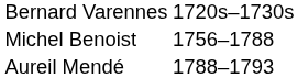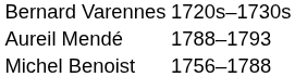 <table>
 <tr>
 <td>Bernard Varennes</td>
 <td>1720s–1730s</td>
 </tr>
 <tr>
+<td>Aureil Mendé</td>
+<td>1788–1793</td>
+</tr>
+<tr>
 <td>Michel Benoist</td>
 <td>1756–1788</td>
 </tr>
-<tr>
-<td>Aureil Mendé</td>
-<td>1788–1793</td>
-</tr>
 </table>
